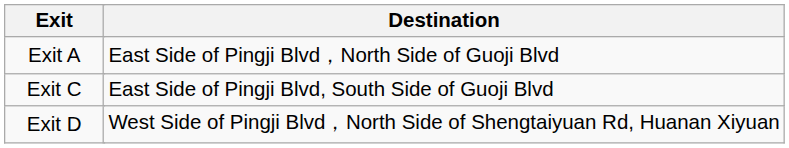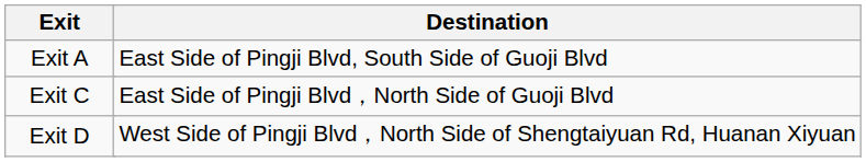 <table class="wikitable">
 <tr>
 <th style="width:70px" colspan="2">Exit</th>
 <th>Destination</th>
 </tr>
 <tr>
 <td align="center" colspan="2">Exit A</td>
-<td>East Side of Pingji Blvd，North Side of Guoji Blvd</td>
+<td>East Side of Pingji Blvd, South Side of Guoji Blvd</td>
 </tr>
 <tr>
 <td align="center" colspan="2">Exit C</td>
-<td>East Side of Pingji Blvd, South Side of Guoji Blvd</td>
+<td>East Side of Pingji Blvd，North Side of Guoji Blvd</td>
 </tr>
 <tr>
 <td align="center" colspan="2">Exit D</td>
 <td>West Side of Pingji Blvd，North Side of Shengtaiyuan Rd, Huanan Xiyuan</td>
 </tr>
 </table>
